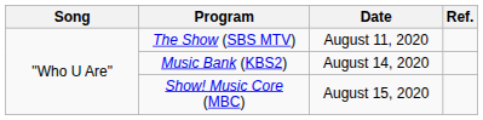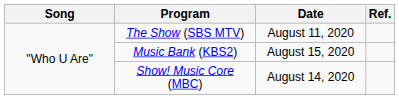 <table class="wikitable" style="text-align:center;">
 <tr>
 <th width="140">Song</th>
 <th width="180">Program</th>
 <th width="140">Date</th>
 <th>Ref.</th>
 </tr>
 <tr>
 <td rowspan="3">"Who U Are"</td>
 <td><em><a href='#'>The Show</a></em> (<a href='#'>SBS MTV</a>)</td>
 <td>August 11, 2020</td>
 <td></td>
 </tr>
 <tr>
 <td><em><a href='#'>Music Bank</a></em> (<a href='#'>KBS2</a>)</td>
-<td>August 14, 2020</td>
+<td>August 15, 2020</td>
 <td></td>
 </tr>
 <tr>
 <td><em><a href='#'>Show! Music Core</a></em> (<a href='#'>MBC</a>)</td>
-<td>August 15, 2020</td>
+<td>August 14, 2020</td>
 <td></td>
 </tr>
 </table>
